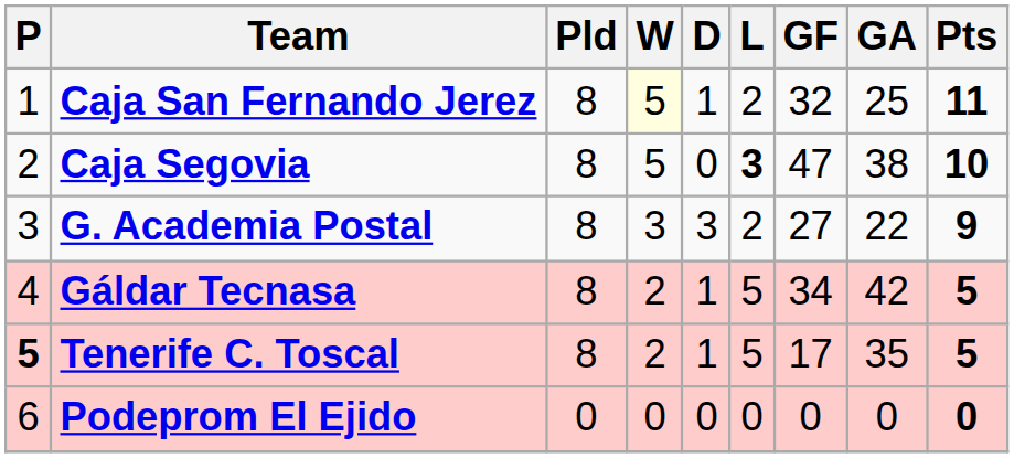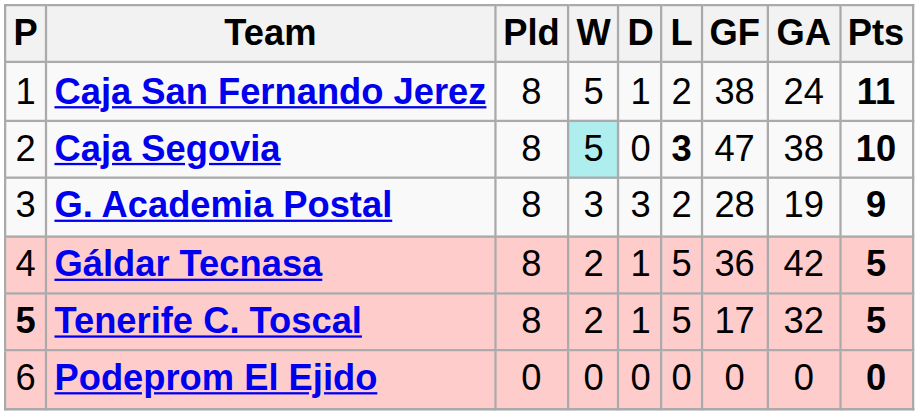 <table class="wikitable sortable" style="text-align: center;">
 <tr>
 <th align="center">P</th>
 <th align="center">Team</th>
 <th align="center">Pld</th>
 <th align="center">W</th>
 <th align="center">D</th>
 <th align="center">L</th>
 <th align="center">GF</th>
 <th align="center">GA</th>
 <th align="center">Pts</th>
 </tr>
 <tr>
 <td>1</td>
 <td align="left"><strong><a href='#'>Caja San Fernando Jerez</a></strong></td>
 <td>8</td>
-<td style="background: lightyellow;">5</td>
+<td>5</td>
 <td>1</td>
 <td>2</td>
-<td>32</td>
-<td>25</td>
+<td>38</td>
+<td>24</td>
 <td><strong>11</strong></td>
 </tr>
 <tr>
 <td>2</td>
 <td align="left"><strong><a href='#'>Caja Segovia</a></strong></td>
 <td>8</td>
-<td>5</td>
+<td style="background: paleturquoise;">5</td>
 <td>0</td>
 <td><strong>3</strong></td>
 <td>47</td>
 <td>38</td>
 <td><strong>10</strong></td>
 </tr>
 <tr>
 <td>3</td>
 <td align="left"><strong><a href='#'>G. Academia Postal</a></strong></td>
 <td>8</td>
 <td>3</td>
 <td>3</td>
 <td>2</td>
-<td>27</td>
-<td>22</td>
+<td>28</td>
+<td>19</td>
 <td><strong>9</strong></td>
 </tr>
 <tr ! style="background:#FFCCCC;">
 <td>4</td>
 <td align="left"><strong><a href='#'>Gáldar Tecnasa</a></strong></td>
 <td>8</td>
 <td>2</td>
 <td>1</td>
 <td>5</td>
-<td>34</td>
+<td>36</td>
 <td>42</td>
 <td><strong>5</strong></td>
 </tr>
 <tr ! style="background:#FFCCCC;">
 <td><strong>5</strong></td>
 <td align="left"><strong><a href='#'>Tenerife C. Toscal</a></strong></td>
 <td>8</td>
 <td>2</td>
 <td>1</td>
 <td>5</td>
 <td>17</td>
-<td>35</td>
+<td>32</td>
 <td><strong>5</strong></td>
 </tr>
 <tr ! style="background:#FFCCCC;">
 <td>6</td>
 <td align="left"><strong><a href='#'>Podeprom El Ejido</a></strong></td>
 <td>0</td>
 <td>0</td>
 <td>0</td>
 <td>0</td>
 <td>0</td>
 <td>0</td>
 <td><strong>0</strong></td>
 </tr>
 <tr>
 </tr>
 </table>
